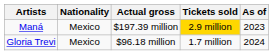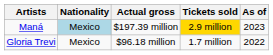 <table class="wikitable sortable plainrowheaders" style="text-align:center;">
 <tr>
 <th>Artists</th>
 <th>Nationality</th>
 <th>Actual gross</th>
 <th>Tickets sold</th>
 <th>As of</th>
 </tr>
 <tr>
 <td><a href='#'>Maná</a></td>
-<td>Mexico</td>
+<td style="background: lightblue;">Mexico</td>
 <td>$197.39 million</td>
 <td style="background: gold;">2.9 million</td>
 <td>2023</td>
 </tr>
 <tr>
 <td><a href='#'>Gloria Trevi</a></td>
 <td>Mexico</td>
 <td>$96.18 million</td>
 <td>1.7 million</td>
-<td>2024</td>
+<td>2022</td>
 </tr>
 </table>
